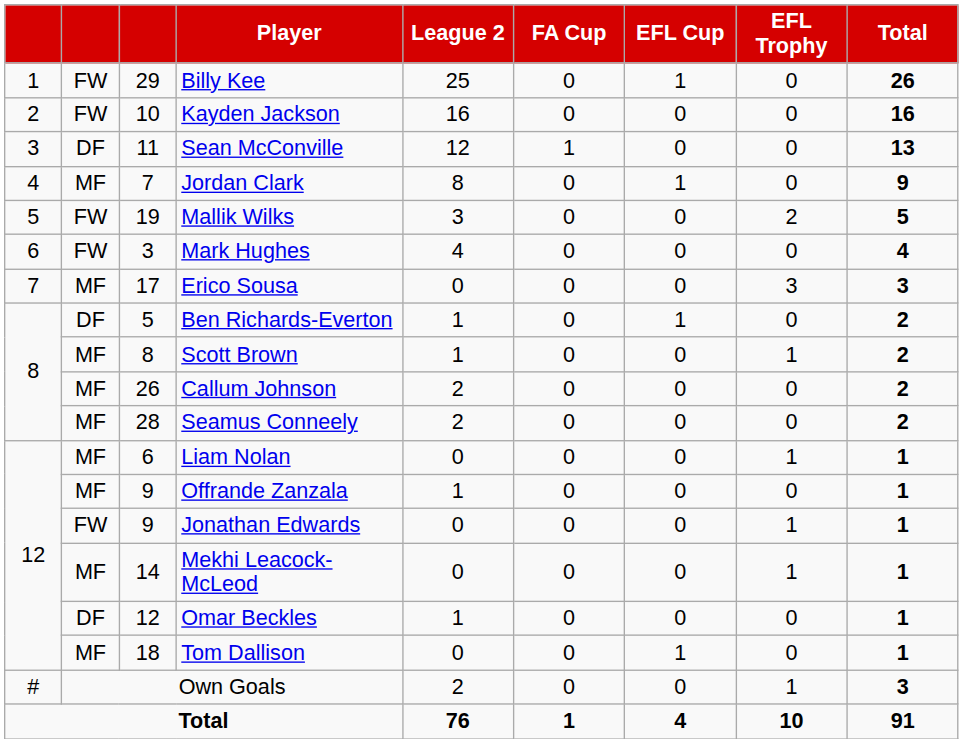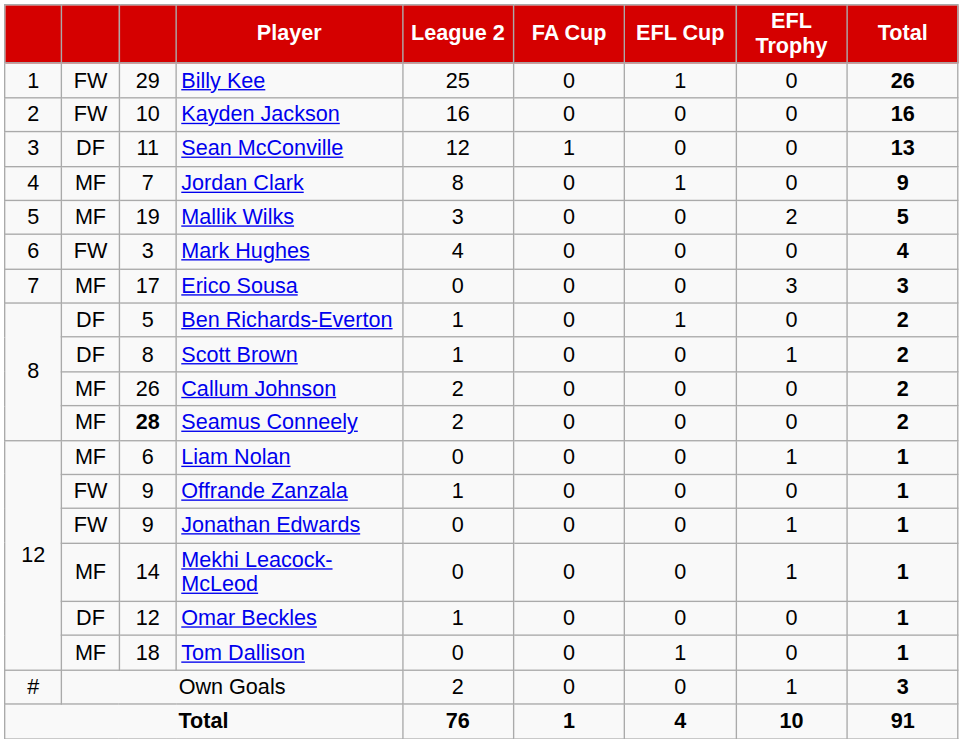 <table class="wikitable" style="text-align:center;">
 <tr>
 <th style="background:#d50000; color:white; width:35px;"></th>
 <th style="background:#d50000; color:white; width:35px;"></th>
 <th style="background:#d50000; color:white; width:35px;"></th>
 <th style="background:#d50000; color:white; width:160px;">Player</th>
 <th style="background:#d50000; color:white; width:75px;">League 2</th>
 <th style="background:#d50000; color:white; width:75px;">FA Cup</th>
 <th style="background:#d50000; color:white; width:75px;">EFL Cup</th>
 <th style="background:#d50000; color:white; width:75px;">EFL Trophy</th>
 <th style="background:#d50000; color:white; width:75px;">Total</th>
 </tr>
 <tr>
 <td rowspan="1">1</td>
 <td>FW</td>
 <td>29</td>
 <td align=left> <a href='#'>Billy Kee</a></td>
 <td>25</td>
 <td>0</td>
 <td>1</td>
 <td>0</td>
 <td><strong>26</strong></td>
 </tr>
 <tr>
 <td rowspan="1">2</td>
 <td>FW</td>
 <td>10</td>
 <td align=left> <a href='#'>Kayden Jackson</a></td>
 <td>16</td>
 <td>0</td>
 <td>0</td>
 <td>0</td>
 <td><strong>16</strong></td>
 </tr>
 <tr>
 <td rowspan="1">3</td>
 <td>DF</td>
 <td>11</td>
 <td align=left> <a href='#'>Sean McConville</a></td>
 <td>12</td>
 <td>1</td>
 <td>0</td>
 <td>0</td>
 <td><strong>13</strong></td>
 </tr>
 <tr>
 <td rowspan="1">4</td>
 <td>MF</td>
 <td>7</td>
 <td align=left> <a href='#'>Jordan Clark</a></td>
 <td>8</td>
 <td>0</td>
 <td>1</td>
 <td>0</td>
 <td><strong>9</strong></td>
 </tr>
 <tr>
 <td rowspan="1">5</td>
-<td>FW</td>
+<td>MF</td>
 <td>19</td>
 <td align=left> <a href='#'>Mallik Wilks</a></td>
 <td>3</td>
 <td>0</td>
 <td>0</td>
 <td>2</td>
 <td><strong>5</strong></td>
 </tr>
 <tr>
 <td rowspan="1">6</td>
 <td>FW</td>
 <td>3</td>
 <td align=left> <a href='#'>Mark Hughes</a></td>
 <td>4</td>
 <td>0</td>
 <td>0</td>
 <td>0</td>
 <td><strong>4</strong></td>
 </tr>
 <tr>
 <td rowspan="1">7</td>
 <td>MF</td>
 <td>17</td>
 <td align=left> <a href='#'>Erico Sousa</a></td>
 <td>0</td>
 <td>0</td>
 <td>0</td>
 <td>3</td>
 <td><strong>3</strong></td>
 </tr>
 <tr>
 <td rowspan="4">8</td>
 <td>DF</td>
 <td>5</td>
 <td align=left> <a href='#'>Ben Richards-Everton</a></td>
 <td>1</td>
 <td>0</td>
 <td>1</td>
 <td>0</td>
 <td><strong>2</strong></td>
 </tr>
 <tr>
-<td>MF</td>
+<td>DF</td>
 <td>8</td>
 <td align=left> <a href='#'>Scott Brown</a></td>
 <td>1</td>
 <td>0</td>
 <td>0</td>
 <td>1</td>
 <td><strong>2</strong></td>
 </tr>
 <tr>
 <td>MF</td>
 <td>26</td>
 <td align=left> <a href='#'>Callum Johnson</a></td>
 <td>2</td>
 <td>0</td>
 <td>0</td>
 <td>0</td>
 <td><strong>2</strong></td>
 </tr>
 <tr>
 <td>MF</td>
-<td>28</td>
+<td><strong>28</strong></td>
 <td align=left> <a href='#'>Seamus Conneely</a></td>
 <td>2</td>
 <td>0</td>
 <td>0</td>
 <td>0</td>
 <td><strong>2</strong></td>
 </tr>
 <tr>
 <td rowspan="6">12</td>
 <td>MF</td>
 <td>6</td>
 <td align=left> <a href='#'>Liam Nolan</a></td>
 <td>0</td>
 <td>0</td>
 <td>0</td>
 <td>1</td>
 <td><strong>1</strong></td>
 </tr>
 <tr>
-<td>MF</td>
+<td>FW</td>
 <td>9</td>
 <td align=left> <a href='#'>Offrande Zanzala</a></td>
 <td>1</td>
 <td>0</td>
 <td>0</td>
 <td>0</td>
 <td><strong>1</strong></td>
 </tr>
 <tr>
 <td>FW</td>
 <td>9</td>
 <td align=left> <a href='#'>Jonathan Edwards</a></td>
 <td>0</td>
 <td>0</td>
 <td>0</td>
 <td>1</td>
 <td><strong>1</strong></td>
 </tr>
 <tr>
 <td>MF</td>
 <td>14</td>
 <td align=left> <a href='#'>Mekhi Leacock-McLeod</a></td>
 <td>0</td>
 <td>0</td>
 <td>0</td>
 <td>1</td>
 <td><strong>1</strong></td>
 </tr>
 <tr>
 <td>DF</td>
 <td>12</td>
 <td align=left> <a href='#'>Omar Beckles</a></td>
 <td>1</td>
 <td>0</td>
 <td>0</td>
 <td>0</td>
 <td><strong>1</strong></td>
 </tr>
 <tr>
 <td>MF</td>
 <td>18</td>
 <td align=left> <a href='#'>Tom Dallison</a></td>
 <td>0</td>
 <td>0</td>
 <td>1</td>
 <td>0</td>
 <td><strong>1</strong></td>
 </tr>
 <tr>
 <td>#</td>
 <td colspan="3">Own Goals</td>
 <td>2</td>
 <td>0</td>
 <td>0</td>
 <td>1</td>
 <td><strong>3</strong></td>
 </tr>
 <tr>
 <td colspan="4"><strong>Total</strong></td>
 <td><strong>76</strong></td>
 <td><strong>1</strong></td>
 <td><strong>4</strong></td>
 <td><strong>10</strong></td>
 <td><strong>91</strong></td>
 </tr>
 </table>
